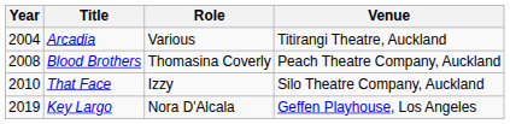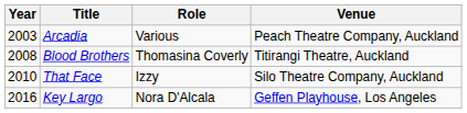 <table class="wikitable sortable">
 <tr>
 <th>Year</th>
 <th>Title</th>
 <th>Role</th>
 <th>Venue</th>
 </tr>
 <tr>
-<td>2004</td>
+<td>2003</td>
 <td><em><a href='#'>Arcadia</a></em></td>
 <td>Various</td>
-<td>Titirangi Theatre, Auckland </td>
+<td>Peach Theatre Company, Auckland</td>
 </tr>
 <tr>
 <td>2008</td>
 <td><em><a href='#'>Blood Brothers</a></em></td>
 <td>Thomasina Coverly</td>
-<td>Peach Theatre Company, Auckland</td>
+<td>Titirangi Theatre, Auckland </td>
 </tr>
 <tr>
 <td>2010</td>
 <td><em><a href='#'>That Face</a></em></td>
 <td>Izzy</td>
 <td>Silo Theatre Company, Auckland</td>
 </tr>
 <tr>
-<td>2019</td>
+<td>2016</td>
 <td><em><a href='#'>Key Largo</a></em></td>
 <td>Nora D'Alcala</td>
 <td><a href='#'>Geffen Playhouse</a>, Los Angeles</td>
 </tr>
 </table>
